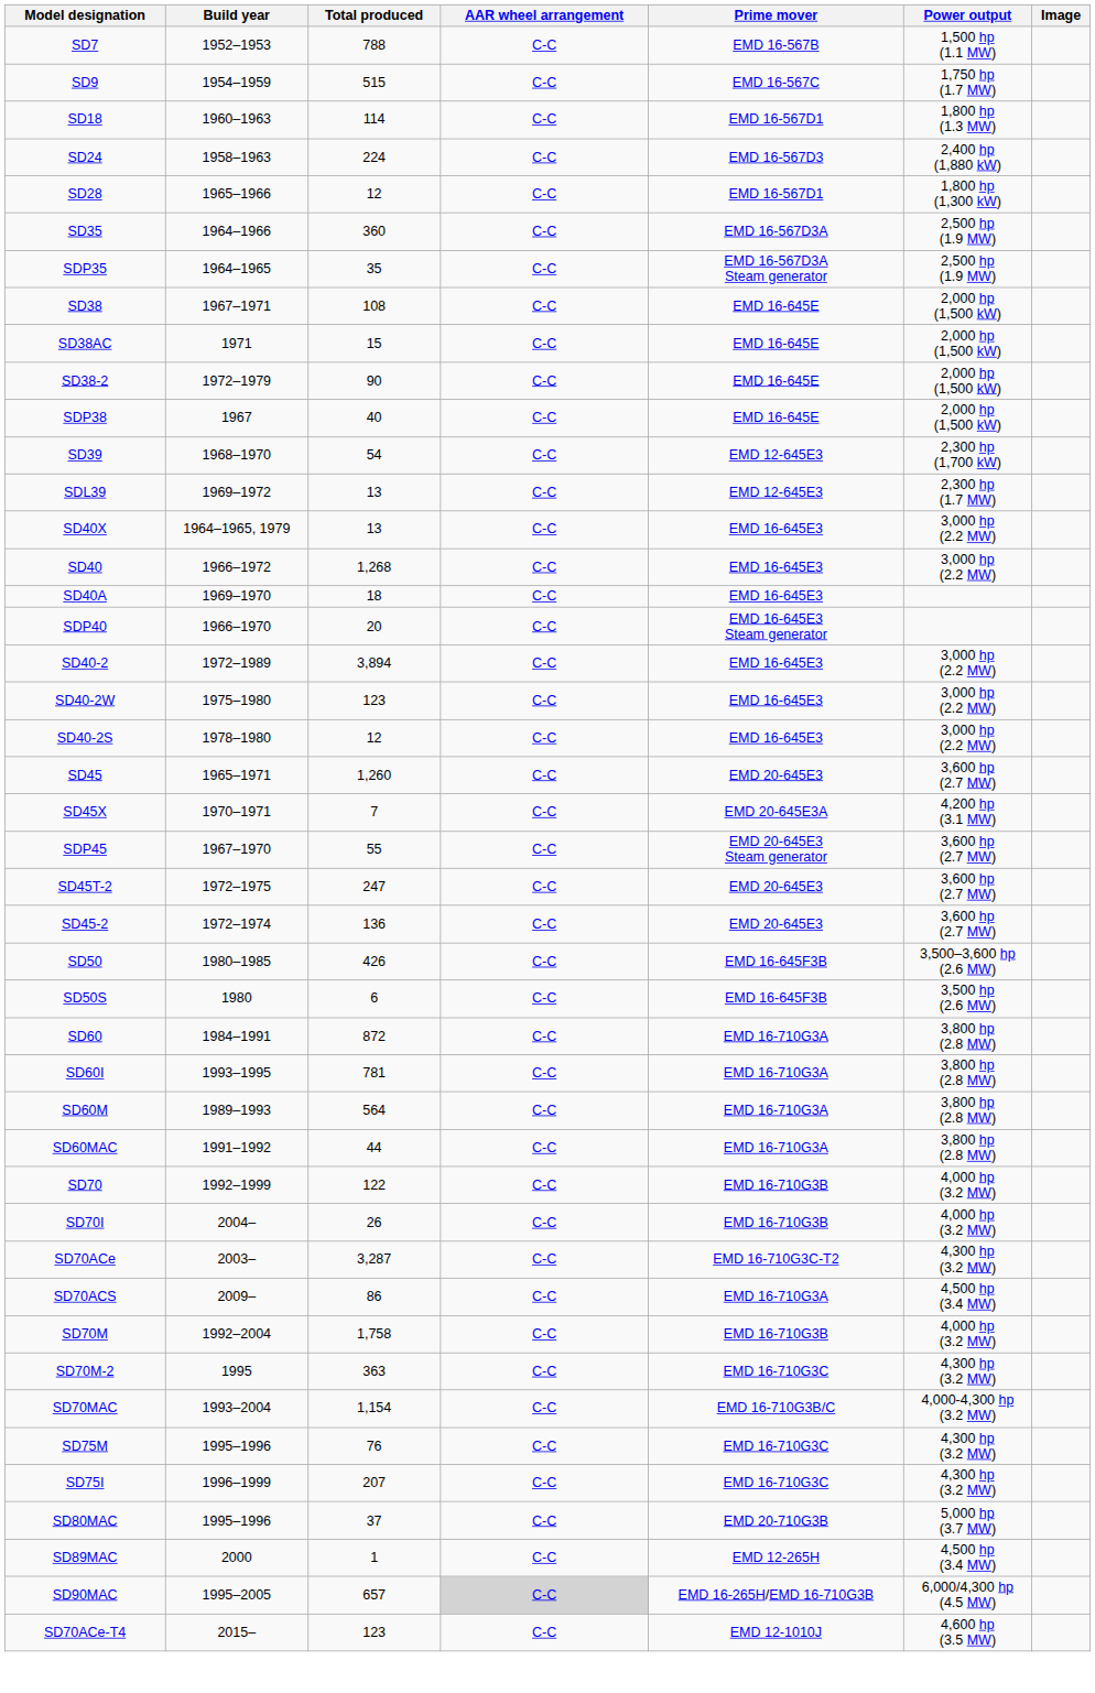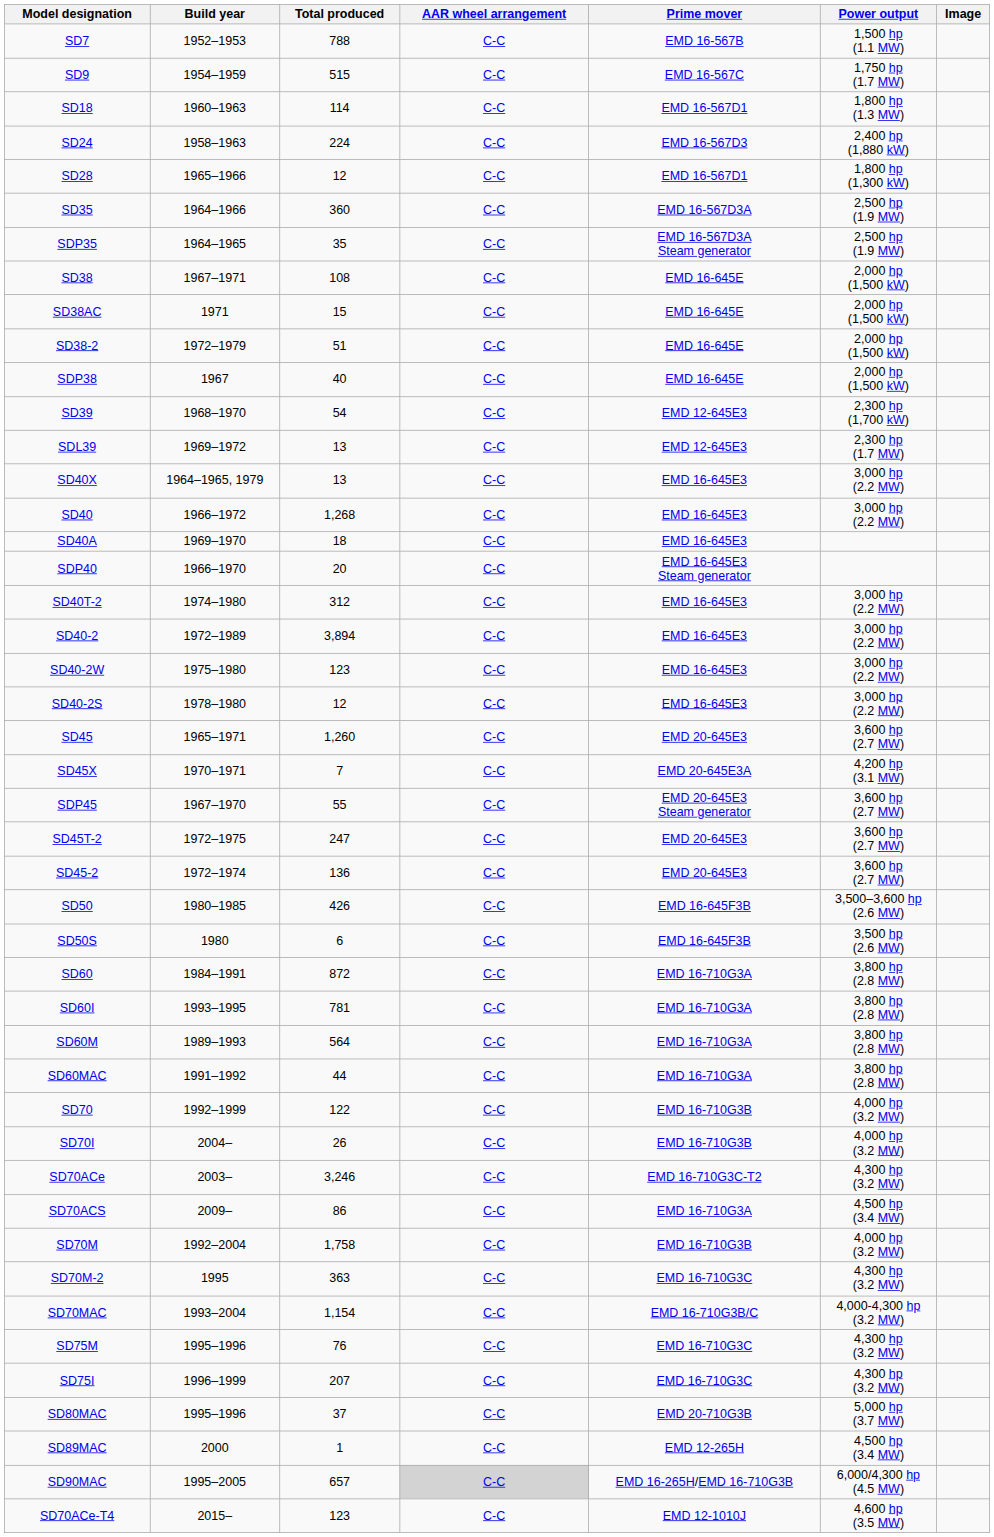 <table class="wikitable sortable" style="width: 100%">
 <tr>
 <th>Model designation</th>
 <th>Build year</th>
 <th>Total produced</th>
 <th class="unsortable"><a href='#'>AAR wheel arrangement</a></th>
 <th><a href='#'>Prime mover</a></th>
 <th><a href='#'>Power output</a></th>
 <th class="unsortable">Image</th>
 </tr>
 <tr align="center">
 <td><a href='#'>SD7</a></td>
 <td>1952–1953</td>
 <td>788</td>
 <td><a href='#'>C-C</a></td>
 <td><a href='#'>EMD 16-567B</a></td>
 <td>1,500 <a href='#'>hp</a><br>(1.1 <a href='#'>MW</a>)</td>
 <td></td>
 </tr>
 <tr align="center">
 <td><a href='#'>SD9</a></td>
 <td>1954–1959</td>
 <td>515</td>
 <td><a href='#'>C-C</a></td>
 <td><a href='#'>EMD 16-567C</a></td>
 <td>1,750 <a href='#'>hp</a><br>(1.7 <a href='#'>MW</a>)</td>
 <td></td>
 </tr>
 <tr align="center">
 <td><a href='#'>SD18</a></td>
 <td>1960–1963</td>
 <td>114</td>
 <td><a href='#'>C-C</a></td>
 <td><a href='#'>EMD 16-567D1</a></td>
 <td>1,800 <a href='#'>hp</a><br>(1.3 <a href='#'>MW</a>)</td>
 <td></td>
 </tr>
 <tr align="center">
 <td><a href='#'>SD24</a></td>
 <td>1958–1963</td>
 <td>224</td>
 <td><a href='#'>C-C</a></td>
 <td><a href='#'>EMD 16-567D3</a></td>
 <td>2,400 <a href='#'>hp</a><br>(1,880 <a href='#'>kW</a>)</td>
 <td></td>
 </tr>
 <tr align="center">
 <td><a href='#'>SD28</a></td>
 <td>1965–1966</td>
 <td>12</td>
 <td><a href='#'>C-C</a></td>
 <td><a href='#'>EMD 16-567D1</a></td>
 <td>1,800 <a href='#'>hp</a><br>(1,300 <a href='#'>kW</a>)</td>
 <td></td>
 </tr>
 <tr align="center">
 <td><a href='#'>SD35</a></td>
 <td>1964–1966</td>
 <td>360</td>
 <td><a href='#'>C-C</a></td>
 <td><a href='#'>EMD 16-567D3A</a></td>
 <td>2,500 <a href='#'>hp</a><br>(1.9 <a href='#'>MW</a>)</td>
 <td></td>
 </tr>
 <tr align="center">
 <td><a href='#'>SDP35</a></td>
 <td>1964–1965</td>
 <td>35</td>
 <td><a href='#'>C-C</a></td>
 <td><a href='#'>EMD 16-567D3A</a><br><a href='#'>Steam generator</a></td>
 <td>2,500 <a href='#'>hp</a><br>(1.9 <a href='#'>MW</a>)</td>
 <td></td>
 </tr>
 <tr align="center">
 <td><a href='#'>SD38</a></td>
 <td>1967–1971</td>
 <td>108</td>
 <td><a href='#'>C-C</a></td>
 <td><a href='#'>EMD 16-645E</a></td>
 <td>2,000 <a href='#'>hp</a><br>(1,500 <a href='#'>kW</a>)</td>
 <td></td>
 </tr>
 <tr align="center">
 <td><a href='#'>SD38AC</a></td>
 <td>1971</td>
 <td>15</td>
 <td><a href='#'>C-C</a></td>
 <td><a href='#'>EMD 16-645E</a></td>
 <td>2,000 <a href='#'>hp</a><br>(1,500 <a href='#'>kW</a>)</td>
 <td></td>
 </tr>
 <tr align="center">
 <td><a href='#'>SD38-2</a></td>
 <td>1972–1979</td>
-<td>90</td>
+<td>51</td>
 <td><a href='#'>C-C</a></td>
 <td><a href='#'>EMD 16-645E</a></td>
 <td>2,000 <a href='#'>hp</a><br>(1,500 <a href='#'>kW</a>)</td>
 <td></td>
 </tr>
 <tr align="center">
 <td><a href='#'>SDP38</a></td>
 <td>1967</td>
 <td>40</td>
 <td><a href='#'>C-C</a></td>
 <td><a href='#'>EMD 16-645E</a></td>
 <td>2,000 <a href='#'>hp</a><br>(1,500 <a href='#'>kW</a>)</td>
 <td></td>
 </tr>
 <tr align="center">
 <td><a href='#'>SD39</a></td>
 <td>1968–1970</td>
 <td>54</td>
 <td><a href='#'>C-C</a></td>
 <td><a href='#'>EMD 12-645E3</a></td>
 <td>2,300 <a href='#'>hp</a><br>(1,700 <a href='#'>kW</a>)</td>
 <td></td>
 </tr>
 <tr align="center">
 <td><a href='#'>SDL39</a></td>
 <td>1969–1972</td>
 <td>13</td>
 <td><a href='#'>C-C</a></td>
 <td><a href='#'>EMD 12-645E3</a></td>
 <td>2,300 <a href='#'>hp</a><br>(1.7 <a href='#'>MW</a>)</td>
 <td></td>
 </tr>
 <tr align="center">
 <td><a href='#'>SD40X</a></td>
 <td>1964–1965, 1979</td>
 <td>13</td>
 <td><a href='#'>C-C</a></td>
 <td><a href='#'>EMD 16-645E3</a></td>
 <td>3,000 <a href='#'>hp</a><br>(2.2 <a href='#'>MW</a>)</td>
 <td></td>
 </tr>
 <tr align="center">
 <td><a href='#'>SD40</a></td>
 <td>1966–1972</td>
 <td>1,268</td>
 <td><a href='#'>C-C</a></td>
 <td><a href='#'>EMD 16-645E3</a></td>
 <td>3,000 <a href='#'>hp</a><br>(2.2 <a href='#'>MW</a>)</td>
 <td></td>
 </tr>
 <tr align="center">
 <td><a href='#'>SD40A</a></td>
 <td>1969–1970</td>
 <td>18</td>
 <td><a href='#'>C-C</a></td>
 <td><a href='#'>EMD 16-645E3</a></td>
 <td></td>
 <td></td>
 </tr>
 <tr align="center">
 <td><a href='#'>SDP40</a></td>
 <td>1966–1970</td>
 <td>20</td>
 <td><a href='#'>C-C</a></td>
 <td><a href='#'>EMD 16-645E3</a><br><a href='#'>Steam generator</a></td>
 <td></td>
+<td></td>
+</tr>
+<tr align="center">
+<td><a href='#'>SD40T-2</a></td>
+<td>1974–1980</td>
+<td>312</td>
+<td><a href='#'>C-C</a></td>
+<td><a href='#'>EMD 16-645E3</a></td>
+<td>3,000 <a href='#'>hp</a><br>(2.2 <a href='#'>MW</a>)</td>
 <td></td>
 </tr>
 <tr align="center">
 <td><a href='#'>SD40-2</a></td>
 <td>1972–1989</td>
 <td>3,894</td>
 <td><a href='#'>C-C</a></td>
 <td><a href='#'>EMD 16-645E3</a></td>
 <td>3,000 <a href='#'>hp</a><br>(2.2 <a href='#'>MW</a>)</td>
 <td></td>
 </tr>
 <tr align="center">
 <td><a href='#'>SD40-2W</a></td>
 <td>1975–1980</td>
 <td>123</td>
 <td><a href='#'>C-C</a></td>
 <td><a href='#'>EMD 16-645E3</a></td>
 <td>3,000 <a href='#'>hp</a><br>(2.2 <a href='#'>MW</a>)</td>
 <td></td>
 </tr>
 <tr align="center">
 <td><a href='#'>SD40-2S</a></td>
 <td>1978–1980</td>
 <td>12</td>
 <td><a href='#'>C-C</a></td>
 <td><a href='#'>EMD 16-645E3</a></td>
 <td>3,000 <a href='#'>hp</a><br>(2.2 <a href='#'>MW</a>)</td>
 <td></td>
 </tr>
 <tr align="center">
 <td><a href='#'>SD45</a></td>
 <td>1965–1971</td>
 <td>1,260</td>
 <td><a href='#'>C-C</a></td>
 <td><a href='#'>EMD 20-645E3</a></td>
 <td>3,600 <a href='#'>hp</a><br>(2.7 <a href='#'>MW</a>)</td>
 <td></td>
 </tr>
 <tr align="center">
 <td><a href='#'>SD45X</a></td>
 <td>1970–1971</td>
 <td>7</td>
 <td><a href='#'>C-C</a></td>
 <td><a href='#'>EMD 20-645E3A</a></td>
 <td>4,200 <a href='#'>hp</a><br>(3.1 <a href='#'>MW</a>)</td>
 <td></td>
 </tr>
 <tr align="center">
 <td><a href='#'>SDP45</a></td>
 <td>1967–1970</td>
 <td>55</td>
 <td><a href='#'>C-C</a></td>
 <td><a href='#'>EMD 20-645E3</a><br><a href='#'>Steam generator</a></td>
 <td>3,600 <a href='#'>hp</a><br>(2.7 <a href='#'>MW</a>)</td>
 <td></td>
 </tr>
 <tr align="center">
 <td><a href='#'>SD45T-2</a></td>
 <td>1972–1975</td>
 <td>247</td>
 <td><a href='#'>C-C</a></td>
 <td><a href='#'>EMD 20-645E3</a></td>
 <td>3,600 <a href='#'>hp</a><br>(2.7 <a href='#'>MW</a>)</td>
 <td></td>
 </tr>
 <tr align="center">
 <td><a href='#'>SD45-2</a></td>
 <td>1972–1974</td>
 <td>136</td>
 <td><a href='#'>C-C</a></td>
 <td><a href='#'>EMD 20-645E3</a></td>
 <td>3,600 <a href='#'>hp</a><br>(2.7 <a href='#'>MW</a>)</td>
 <td></td>
 </tr>
 <tr align="center">
 <td><a href='#'>SD50</a></td>
 <td>1980–1985</td>
 <td>426</td>
 <td><a href='#'>C-C</a></td>
 <td><a href='#'>EMD 16-645F3B</a></td>
 <td>3,500–3,600 <a href='#'>hp</a><br>(2.6 <a href='#'>MW</a>)</td>
 <td></td>
 </tr>
 <tr align="center">
 <td><a href='#'>SD50S</a></td>
 <td>1980</td>
 <td>6</td>
 <td><a href='#'>C-C</a></td>
 <td><a href='#'>EMD 16-645F3B</a></td>
 <td>3,500 <a href='#'>hp</a><br>(2.6 <a href='#'>MW</a>)</td>
 <td></td>
 </tr>
 <tr align="center">
 <td><a href='#'>SD60</a></td>
 <td>1984–1991</td>
 <td>872</td>
 <td><a href='#'>C-C</a></td>
 <td><a href='#'>EMD 16-710G3A</a></td>
 <td>3,800 <a href='#'>hp</a><br>(2.8 <a href='#'>MW</a>)</td>
 <td></td>
 </tr>
 <tr align="center">
 <td><a href='#'>SD60I</a></td>
 <td>1993–1995</td>
 <td>781</td>
 <td><a href='#'>C-C</a></td>
 <td><a href='#'>EMD 16-710G3A</a></td>
 <td>3,800 <a href='#'>hp</a><br>(2.8 <a href='#'>MW</a>)</td>
 <td></td>
 </tr>
 <tr align="center">
 <td><a href='#'>SD60M</a></td>
 <td>1989–1993</td>
 <td>564</td>
 <td><a href='#'>C-C</a></td>
 <td><a href='#'>EMD 16-710G3A</a></td>
 <td>3,800 <a href='#'>hp</a><br>(2.8 <a href='#'>MW</a>)</td>
 <td></td>
 </tr>
 <tr align="center">
 <td><a href='#'>SD60MAC</a></td>
 <td>1991–1992</td>
 <td>44</td>
 <td><a href='#'>C-C</a></td>
 <td><a href='#'>EMD 16-710G3A</a></td>
 <td>3,800 <a href='#'>hp</a><br>(2.8 <a href='#'>MW</a>)</td>
 <td></td>
 </tr>
 <tr align="center">
 <td><a href='#'>SD70</a></td>
 <td>1992–1999</td>
 <td>122</td>
 <td><a href='#'>C-C</a></td>
 <td><a href='#'>EMD 16-710G3B</a></td>
 <td>4,000 <a href='#'>hp</a><br> (3.2 <a href='#'>MW</a>)</td>
 <td></td>
 </tr>
 <tr align="center">
 <td><a href='#'>SD70I</a></td>
 <td>2004–</td>
 <td>26</td>
 <td><a href='#'>C-C</a></td>
 <td><a href='#'>EMD 16-710G3B</a></td>
 <td>4,000 <a href='#'>hp</a><br> (3.2 <a href='#'>MW</a>)</td>
 <td></td>
 </tr>
 <tr align="center">
 <td><a href='#'>SD70ACe</a></td>
 <td>2003–</td>
-<td>3,287</td>
+<td>3,246</td>
 <td><a href='#'>C-C</a></td>
 <td><a href='#'>EMD 16-710G3C-T2</a></td>
 <td>4,300 <a href='#'>hp</a><br> (3.2 <a href='#'>MW</a>)</td>
 <td></td>
 </tr>
 <tr align="center">
 <td><a href='#'>SD70ACS</a></td>
 <td>2009–</td>
 <td>86</td>
 <td><a href='#'>C-C</a></td>
 <td><a href='#'>EMD 16-710G3A</a></td>
 <td>4,500 <a href='#'>hp</a><br> (3.4 <a href='#'>MW</a>)</td>
 <td></td>
 </tr>
 <tr align="center">
 <td><a href='#'>SD70M</a></td>
 <td>1992–2004</td>
 <td>1,758</td>
 <td><a href='#'>C-C</a></td>
 <td><a href='#'>EMD 16-710G3B</a></td>
 <td>4,000 <a href='#'>hp</a><br> (3.2 <a href='#'>MW</a>)</td>
 <td></td>
 </tr>
 <tr align="center">
 <td><a href='#'>SD70M-2</a></td>
 <td>1995</td>
 <td>363</td>
 <td><a href='#'>C-C</a></td>
 <td><a href='#'>EMD 16-710G3C</a></td>
 <td>4,300 <a href='#'>hp</a><br> (3.2 <a href='#'>MW</a>)</td>
 <td></td>
 </tr>
 <tr align="center">
 <td><a href='#'>SD70MAC</a></td>
 <td>1993–2004</td>
 <td>1,154</td>
 <td><a href='#'>C-C</a></td>
 <td><a href='#'>EMD 16-710G3B/C</a></td>
 <td>4,000-4,300 <a href='#'>hp</a><br> (3.2 <a href='#'>MW</a>)</td>
 <td></td>
 </tr>
 <tr align="center">
 <td><a href='#'>SD75M</a></td>
 <td>1995–1996</td>
 <td>76</td>
 <td><a href='#'>C-C</a></td>
 <td><a href='#'>EMD 16-710G3C</a></td>
 <td>4,300 <a href='#'>hp</a><br> (3.2 <a href='#'>MW</a>)</td>
 <td></td>
 </tr>
 <tr align="center">
 <td><a href='#'>SD75I</a></td>
 <td>1996–1999</td>
 <td>207</td>
 <td><a href='#'>C-C</a></td>
 <td><a href='#'>EMD 16-710G3C</a></td>
 <td>4,300 <a href='#'>hp</a><br> (3.2 <a href='#'>MW</a>)</td>
 <td></td>
 </tr>
 <tr align="center">
 <td><a href='#'>SD80MAC</a></td>
 <td>1995–1996</td>
 <td>37</td>
 <td><a href='#'>C-C</a></td>
 <td><a href='#'>EMD 20-710G3B</a></td>
 <td>5,000 <a href='#'>hp</a><br> (3.7 <a href='#'>MW</a>)</td>
 <td></td>
 </tr>
 <tr align="center">
 <td><a href='#'>SD89MAC</a></td>
 <td>2000</td>
 <td>1</td>
 <td><a href='#'>C-C</a></td>
 <td><a href='#'>EMD 12-265H</a></td>
 <td>4,500 <a href='#'>hp</a><br> (3.4 <a href='#'>MW</a>)</td>
 <td></td>
 </tr>
 <tr align="center">
 <td><a href='#'>SD90MAC</a></td>
 <td>1995–2005</td>
 <td>657</td>
 <td style="background: lightgrey;"><a href='#'>C-C</a></td>
 <td><a href='#'>EMD 16-265H</a>/<a href='#'>EMD 16-710G3B</a></td>
 <td>6,000/4,300 <a href='#'>hp</a><br> (4.5 <a href='#'>MW</a>)</td>
 <td></td>
 </tr>
 <tr align="center">
 <td><a href='#'>SD70ACe-T4</a></td>
 <td>2015–</td>
 <td>123</td>
 <td><a href='#'>C-C</a></td>
 <td><a href='#'>EMD 12-1010J</a></td>
 <td>4,600 <a href='#'>hp</a><br>(3.5 <a href='#'>MW</a>)</td>
 <td><br></td>
 </tr>
 </table>
